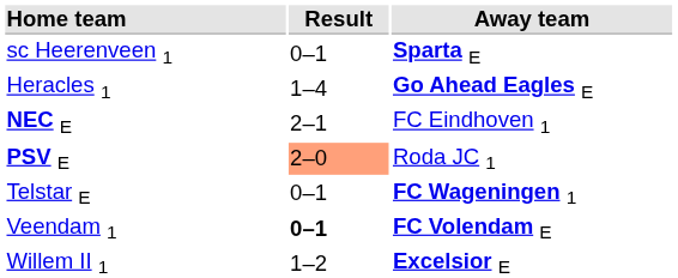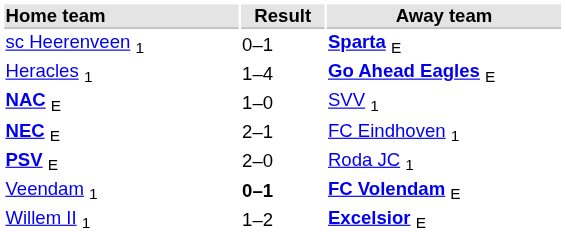 <table style="float:right;">
 <tr bgcolor="#E4E4E4">
 <th style="border-bottom:1px solid #AAAAAA" width="200" align="left">Home team</th>
 <th style="border-bottom:1px solid #AAAAAA" width="70" align="center">Result</th>
 <th style="border-bottom:1px solid #AAAAAA" width="200">Away team</th>
 </tr>
 <tr>
 <td><a href='#'>sc Heerenveen</a> <sub>1</sub></td>
 <td>0–1</td>
 <td><strong><a href='#'>Sparta</a></strong> <sub>E</sub></td>
 </tr>
 <tr>
 <td><a href='#'>Heracles</a> <sub>1</sub></td>
 <td>1–4</td>
 <td><strong><a href='#'>Go Ahead Eagles</a></strong> <sub>E</sub></td>
 </tr>
 <tr>
+<td><strong><a href='#'>NAC</a></strong> <sub>E</sub></td>
+<td>1–0</td>
+<td><a href='#'>SVV</a> <sub>1</sub></td>
+</tr>
+<tr>
 <td><strong><a href='#'>NEC</a></strong> <sub>E</sub></td>
 <td>2–1</td>
 <td><a href='#'>FC Eindhoven</a> <sub>1</sub></td>
 </tr>
 <tr>
 <td><strong><a href='#'>PSV</a></strong> <sub>E</sub></td>
-<td style="background: lightsalmon;">2–0</td>
+<td>2–0</td>
 <td><a href='#'>Roda JC</a> <sub>1</sub></td>
-</tr>
-<tr>
-<td><a href='#'>Telstar</a> <sub>E</sub></td>
-<td>0–1</td>
-<td><strong><a href='#'>FC Wageningen</a></strong> <sub>1</sub></td>
 </tr>
 <tr>
 <td><a href='#'>Veendam</a> <sub>1</sub></td>
 <td><strong>0–1</strong></td>
 <td><strong><a href='#'>FC Volendam</a></strong> <sub>E</sub></td>
 </tr>
 <tr>
 <td><a href='#'>Willem II</a> <sub>1</sub></td>
 <td>1–2</td>
 <td><strong><a href='#'>Excelsior</a></strong> <sub>E</sub></td>
 </tr>
 </table>
